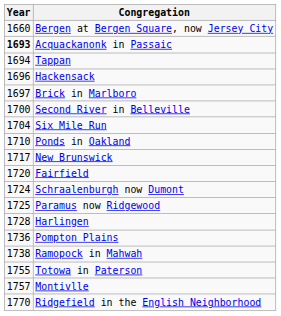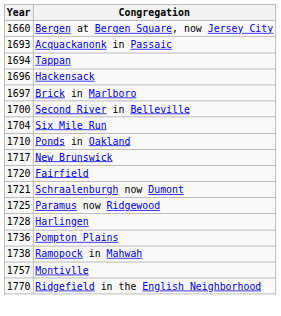 <table class="wikitable sortable">
 <tr>
 <th>Year</th>
 <th>Congregation</th>
 </tr>
 <tr>
 <td>1660</td>
 <td><a href='#'>Bergen</a> at <a href='#'>Bergen Square</a>, now <a href='#'>Jersey City</a></td>
 </tr>
 <tr>
-<td><strong>1693</strong></td>
+<td>1693</td>
 <td><a href='#'>Acquackanonk</a> in <a href='#'>Passaic</a></td>
 </tr>
 <tr>
 <td>1694</td>
 <td><a href='#'>Tappan</a></td>
 </tr>
 <tr>
 <td>1696</td>
 <td><a href='#'>Hackensack</a></td>
 </tr>
 <tr>
 <td>1697</td>
 <td><a href='#'>Brick</a> in <a href='#'>Marlboro</a></td>
 </tr>
 <tr>
 <td>1700</td>
 <td><a href='#'>Second River</a> in <a href='#'>Belleville</a></td>
 </tr>
 <tr>
 <td>1704</td>
 <td><a href='#'>Six Mile Run</a></td>
 </tr>
 <tr>
 <td>1710</td>
 <td><a href='#'>Ponds</a> in <a href='#'>Oakland</a></td>
 </tr>
 <tr>
 <td>1717</td>
 <td><a href='#'>New Brunswick</a></td>
 </tr>
 <tr>
 <td>1720</td>
 <td><a href='#'>Fairfield</a></td>
 </tr>
 <tr>
-<td>1724</td>
+<td>1721</td>
 <td><a href='#'>Schraalenburgh</a> now <a href='#'>Dumont</a></td>
 </tr>
 <tr>
 <td>1725</td>
 <td><a href='#'>Paramus</a> now <a href='#'>Ridgewood</a></td>
 </tr>
 <tr>
 <td>1728</td>
 <td><a href='#'>Harlingen</a></td>
 </tr>
 <tr>
 <td>1736</td>
 <td><a href='#'>Pompton Plains</a></td>
 </tr>
 <tr>
 <td>1738</td>
 <td><a href='#'>Ramopock</a> in <a href='#'>Mahwah</a></td>
 </tr>
 <tr>
-<td>1755</td>
-<td><a href='#'>Totowa</a> in <a href='#'>Paterson</a></td>
-</tr>
-<tr>
 <td>1757</td>
 <td><a href='#'>Montivlle</a></td>
 </tr>
 <tr>
 <td>1770</td>
 <td><a href='#'>Ridgefield</a> in  the <a href='#'>English Neighborhood</a></td>
 </tr>
 </table>
